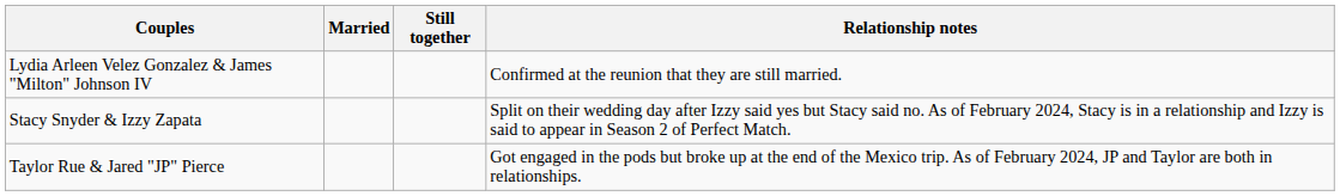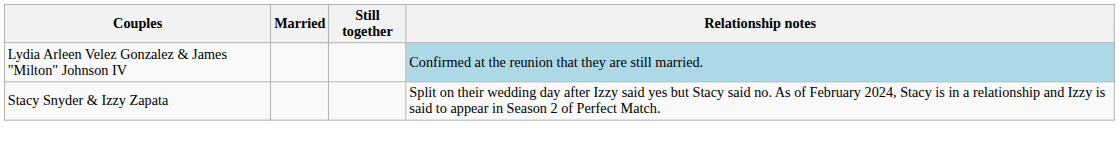 <table class="wikitable">
 <tr>
 <th scope="col">Couples</th>
 <th scope="col">Married</th>
 <th scope="col">Still together</th>
 <th scope="col">Relationship notes</th>
 </tr>
 <tr>
 <td>Lydia Arleen Velez Gonzalez & James "Milton" Johnson IV</td>
 <td></td>
 <td></td>
-<td>Confirmed at the reunion that they are still married.</td>
+<td style="background: lightblue;">Confirmed at the reunion that they are still married.</td>
 </tr>
 <tr>
 <td>Stacy Snyder & Izzy Zapata</td>
 <td></td>
 <td></td>
 <td>Split on their wedding day after Izzy said yes but Stacy said no. As of February 2024, Stacy is in a relationship and Izzy is said to appear in Season 2 of Perfect Match.</td>
 </tr>
-<tr>
-<td>Taylor Rue & Jared "JP" Pierce</td>
-<td></td>
-<td></td>
-<td>Got engaged in the pods but broke up at the end of the Mexico trip. As of February 2024, JP and Taylor are both in relationships.</td>
-</tr>
 </table>
